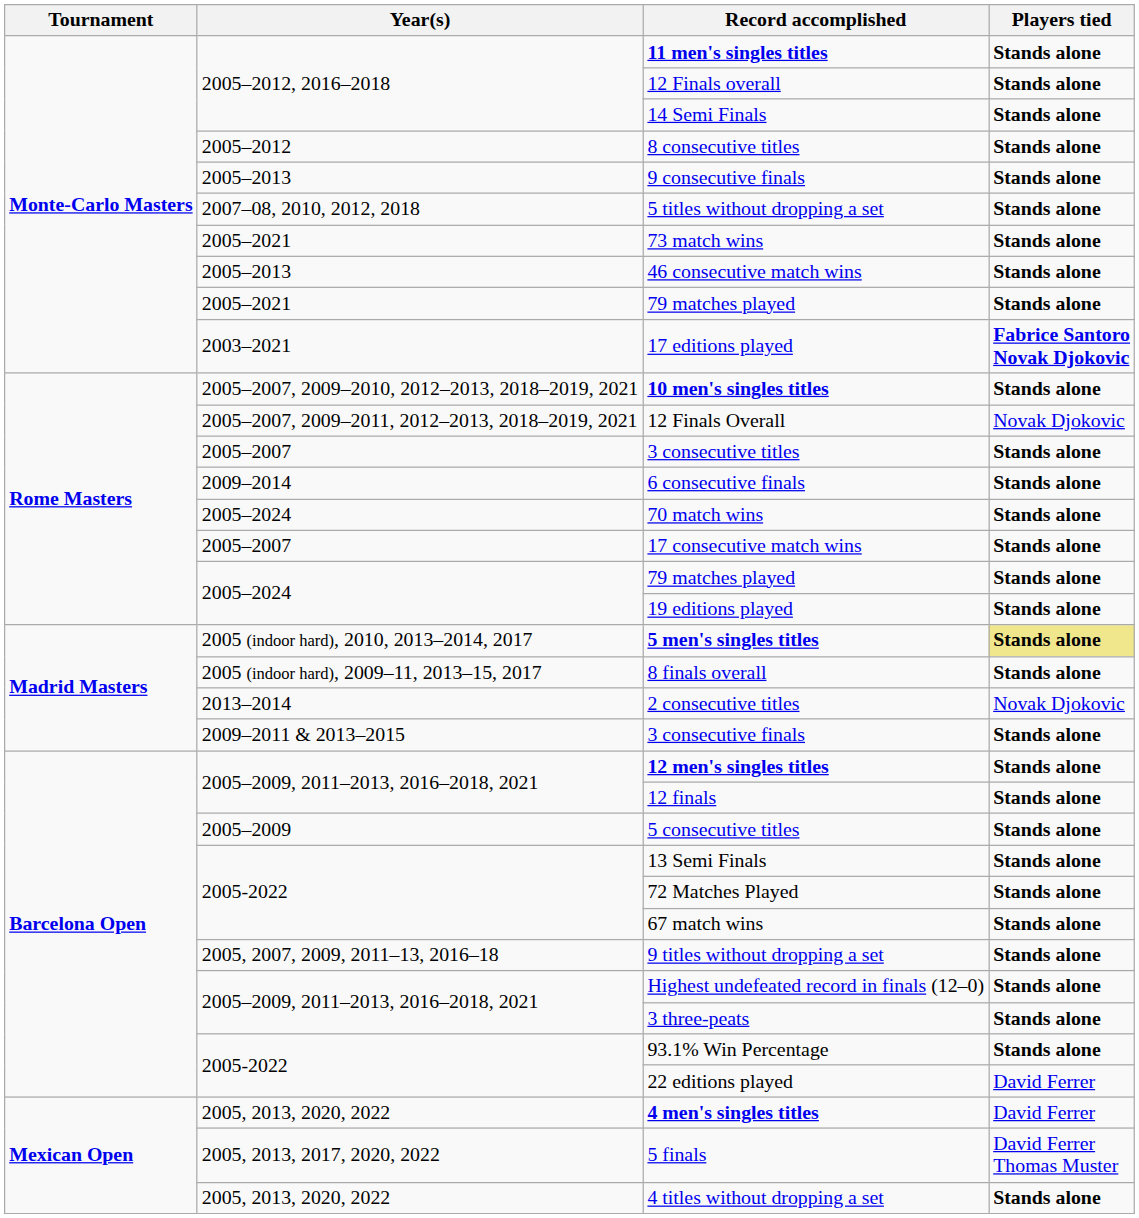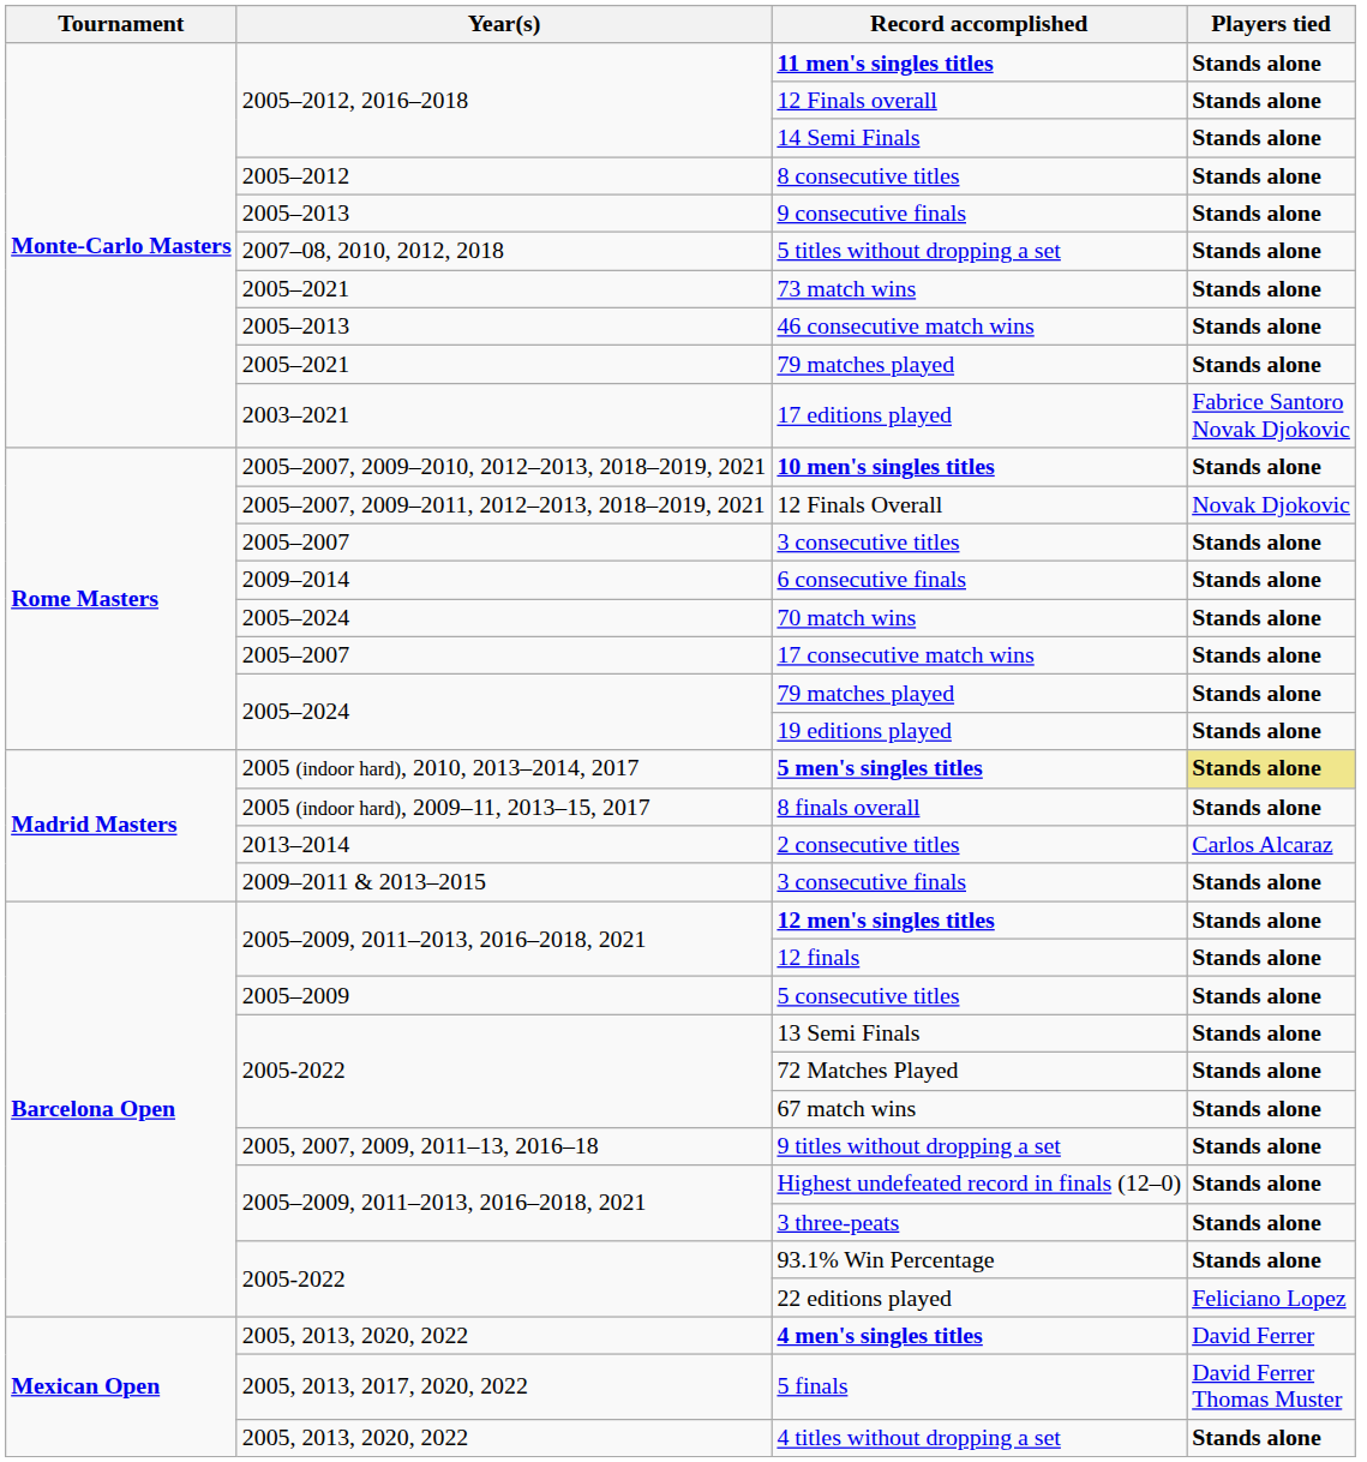 <table class="wikitable">
 <tr>
 <th>Tournament</th>
 <th>Year(s)</th>
 <th>Record accomplished</th>
 <th>Players tied</th>
 </tr>
 <tr>
 <td rowspan="10"><strong><a href='#'>Monte-Carlo Masters</a></strong></td>
 <td rowspan="3">2005–2012, 2016–2018</td>
 <td><a href='#'><strong>11 men's singles titles</strong></a></td>
 <td><strong>Stands alone</strong></td>
 </tr>
 <tr>
 <td><a href='#'>12 Finals overall</a></td>
 <td><strong>Stands alone</strong></td>
 </tr>
 <tr>
 <td><a href='#'>14 Semi Finals</a></td>
 <td><strong>Stands alone</strong></td>
 </tr>
 <tr>
 <td>2005–2012</td>
 <td><a href='#'>8 consecutive titles</a></td>
 <td><strong>Stands alone</strong></td>
 </tr>
 <tr>
 <td>2005–2013</td>
 <td><a href='#'>9 consecutive finals</a></td>
 <td><strong>Stands alone</strong></td>
 </tr>
 <tr>
 <td>2007–08, 2010, 2012, 2018</td>
 <td><a href='#'>5 titles without dropping a set</a></td>
 <td><strong>Stands alone</strong></td>
 </tr>
 <tr>
 <td>2005–2021</td>
 <td><a href='#'>73 match wins</a></td>
 <td><strong>Stands alone</strong></td>
 </tr>
 <tr>
 <td>2005–2013</td>
 <td><a href='#'>46 consecutive match wins</a></td>
 <td><strong>Stands alone</strong></td>
 </tr>
 <tr>
 <td>2005–2021</td>
 <td><a href='#'>79 matches played</a></td>
 <td><strong>Stands alone</strong></td>
 </tr>
 <tr>
 <td>2003–2021</td>
 <td><a href='#'>17 editions played</a></td>
-<td><strong><a href='#'>Fabrice Santoro</a><br><a href='#'>Novak Djokovic</a></strong></td>
+<td><a href='#'>Fabrice Santoro</a><br><a href='#'>Novak Djokovic</a></td>
 </tr>
 <tr>
 <td rowspan="8"><a href='#'><strong>Rome Masters</strong></a></td>
 <td>2005–2007, 2009–2010, 2012–2013, 2018–2019, 2021</td>
 <td><a href='#'><strong>10 men's singles titles</strong></a></td>
 <td><strong>Stands alone</strong></td>
 </tr>
 <tr>
 <td>2005–2007, 2009–2011, 2012–2013, 2018–2019, 2021</td>
 <td>12 Finals Overall</td>
 <td><a href='#'>Novak Djokovic</a></td>
 </tr>
 <tr>
 <td>2005–2007</td>
 <td><a href='#'>3 consecutive titles</a></td>
 <td><strong>Stands alone</strong></td>
 </tr>
 <tr>
 <td>2009–2014</td>
 <td><a href='#'>6 consecutive finals</a></td>
 <td><strong>Stands alone</strong></td>
 </tr>
 <tr>
 <td>2005–2024</td>
 <td><a href='#'>70 match wins</a></td>
 <td><strong>Stands alone</strong></td>
 </tr>
 <tr>
 <td>2005–2007</td>
 <td><a href='#'>17 consecutive match wins</a></td>
 <td><strong>Stands alone</strong></td>
 </tr>
 <tr>
 <td rowspan="2">2005–2024</td>
 <td><a href='#'>79 matches played</a></td>
 <td><strong>Stands alone</strong></td>
 </tr>
 <tr>
 <td><a href='#'>19 editions played</a><br></td>
 <td><strong>Stands alone</strong></td>
 </tr>
 <tr>
 <td rowspan="4"><a href='#'><strong>Madrid Masters</strong></a></td>
 <td>2005 <small>(indoor hard)</small>, 2010, 2013–2014, 2017</td>
 <td><a href='#'><strong>5 men's singles titles</strong></a></td>
 <td style="background: khaki;"><strong>Stands alone</strong></td>
 </tr>
 <tr>
 <td>2005 <small>(indoor hard)</small>, 2009–11, 2013–15, 2017</td>
 <td><a href='#'>8 finals overall</a></td>
 <td><strong>Stands alone</strong></td>
 </tr>
 <tr>
 <td>2013–2014</td>
 <td><a href='#'>2 consecutive titles</a></td>
-<td><a href='#'>Novak Djokovic</a></td>
+<td><a href='#'>Carlos Alcaraz</a></td>
 </tr>
 <tr>
 <td>2009–2011 & 2013–2015</td>
 <td><a href='#'>3 consecutive finals</a></td>
 <td><strong>Stands alone</strong></td>
 </tr>
 <tr>
 <td rowspan="11"><a href='#'><strong>Barcelona Open</strong></a></td>
 <td rowspan="2">2005–2009, 2011–2013, 2016–2018, 2021</td>
 <td><a href='#'><strong>12 men's singles titles</strong></a></td>
 <td><strong>Stands alone</strong></td>
 </tr>
 <tr>
 <td><a href='#'>12 finals</a></td>
 <td><strong>Stands alone</strong></td>
 </tr>
 <tr>
 <td>2005–2009</td>
 <td><a href='#'>5 consecutive titles</a></td>
 <td><strong>Stands alone</strong></td>
 </tr>
 <tr>
 <td rowspan="3">2005-2022</td>
 <td>13 Semi Finals</td>
 <td><strong>Stands alone</strong></td>
 </tr>
 <tr>
 <td>72 Matches Played</td>
 <td><strong>Stands alone</strong></td>
 </tr>
 <tr>
 <td>67 match wins</td>
 <td><strong>Stands alone</strong></td>
 </tr>
 <tr>
 <td>2005, 2007, 2009, 2011–13, 2016–18</td>
 <td><a href='#'>9 titles without dropping a set</a></td>
 <td><strong>Stands alone</strong></td>
 </tr>
 <tr>
 <td rowspan="2">2005–2009, 2011–2013, 2016–2018, 2021</td>
 <td><a href='#'>Highest undefeated record in finals</a> (12–0)</td>
 <td><strong>Stands alone</strong></td>
 </tr>
 <tr>
 <td><a href='#'>3 three-peats</a></td>
 <td><strong>Stands alone</strong></td>
 </tr>
 <tr>
 <td rowspan="2">2005-2022</td>
 <td>93.1% Win Percentage</td>
 <td><strong>Stands alone</strong></td>
 </tr>
 <tr>
 <td>22 editions played</td>
-<td><a href='#'>David Ferrer</a></td>
+<td><a href='#'>Feliciano Lopez</a></td>
 </tr>
 <tr>
 <td rowspan="3"><a href='#'><strong>Mexican Open</strong></a></td>
 <td>2005, 2013, 2020, 2022</td>
 <td><a href='#'><strong>4 men's singles titles</strong></a></td>
 <td><a href='#'>David Ferrer</a></td>
 </tr>
 <tr>
 <td>2005, 2013, 2017, 2020, 2022</td>
 <td><a href='#'>5 finals</a></td>
 <td><a href='#'>David Ferrer</a><br><a href='#'>Thomas Muster</a></td>
 </tr>
 <tr>
 <td>2005, 2013, 2020, 2022</td>
 <td><a href='#'>4 titles without dropping a set</a></td>
 <td><strong>Stands alone</strong></td>
 </tr>
 </table>
